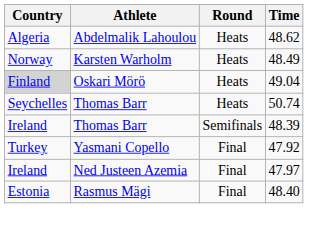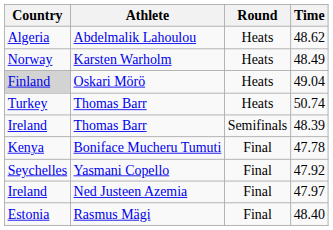 <table class="wikitable sortable" style="text-align:center">
 <tr>
 <th>Country</th>
 <th>Athlete</th>
 <th>Round</th>
 <th>Time</th>
 </tr>
 <tr>
 <td align=left> <a href='#'>Algeria</a></td>
 <td align=left><a href='#'>Abdelmalik Lahoulou</a></td>
 <td>Heats</td>
 <td>48.62</td>
 </tr>
 <tr>
 <td align=left> <a href='#'>Norway</a></td>
 <td align=left><a href='#'>Karsten Warholm</a></td>
 <td>Heats</td>
 <td>48.49</td>
 </tr>
 <tr>
 <td align=left style="background: lightgrey;"> <a href='#'>Finland</a></td>
 <td align=left><a href='#'>Oskari Mörö</a></td>
 <td>Heats</td>
 <td>49.04</td>
 </tr>
 <tr>
-<td align=left> <a href='#'>Seychelles</a></td>
+<td align=left> <a href='#'>Turkey</a></td>
 <td align=left><a href='#'>Thomas Barr</a></td>
 <td>Heats</td>
 <td>50.74</td>
 </tr>
 <tr>
 <td align=left> <a href='#'>Ireland</a></td>
 <td align=left><a href='#'>Thomas Barr</a></td>
 <td>Semifinals</td>
 <td>48.39</td>
 </tr>
 <tr>
-<td align=left> <a href='#'>Turkey</a></td>
+<td align=left> <a href='#'>Kenya</a></td>
+<td align=left><a href='#'>Boniface Mucheru Tumuti</a></td>
+<td>Final</td>
+<td>47.78</td>
+</tr>
+<tr>
+<td align=left> <a href='#'>Seychelles</a></td>
 <td align=left><a href='#'>Yasmani Copello</a></td>
 <td>Final</td>
 <td>47.92</td>
 </tr>
 <tr>
 <td align=left> <a href='#'>Ireland</a></td>
 <td align=left><a href='#'>Ned Justeen Azemia</a></td>
 <td>Final</td>
 <td>47.97</td>
 </tr>
 <tr>
 <td align=left> <a href='#'>Estonia</a></td>
 <td align=left><a href='#'>Rasmus Mägi</a></td>
 <td>Final</td>
 <td>48.40</td>
 </tr>
 </table>
